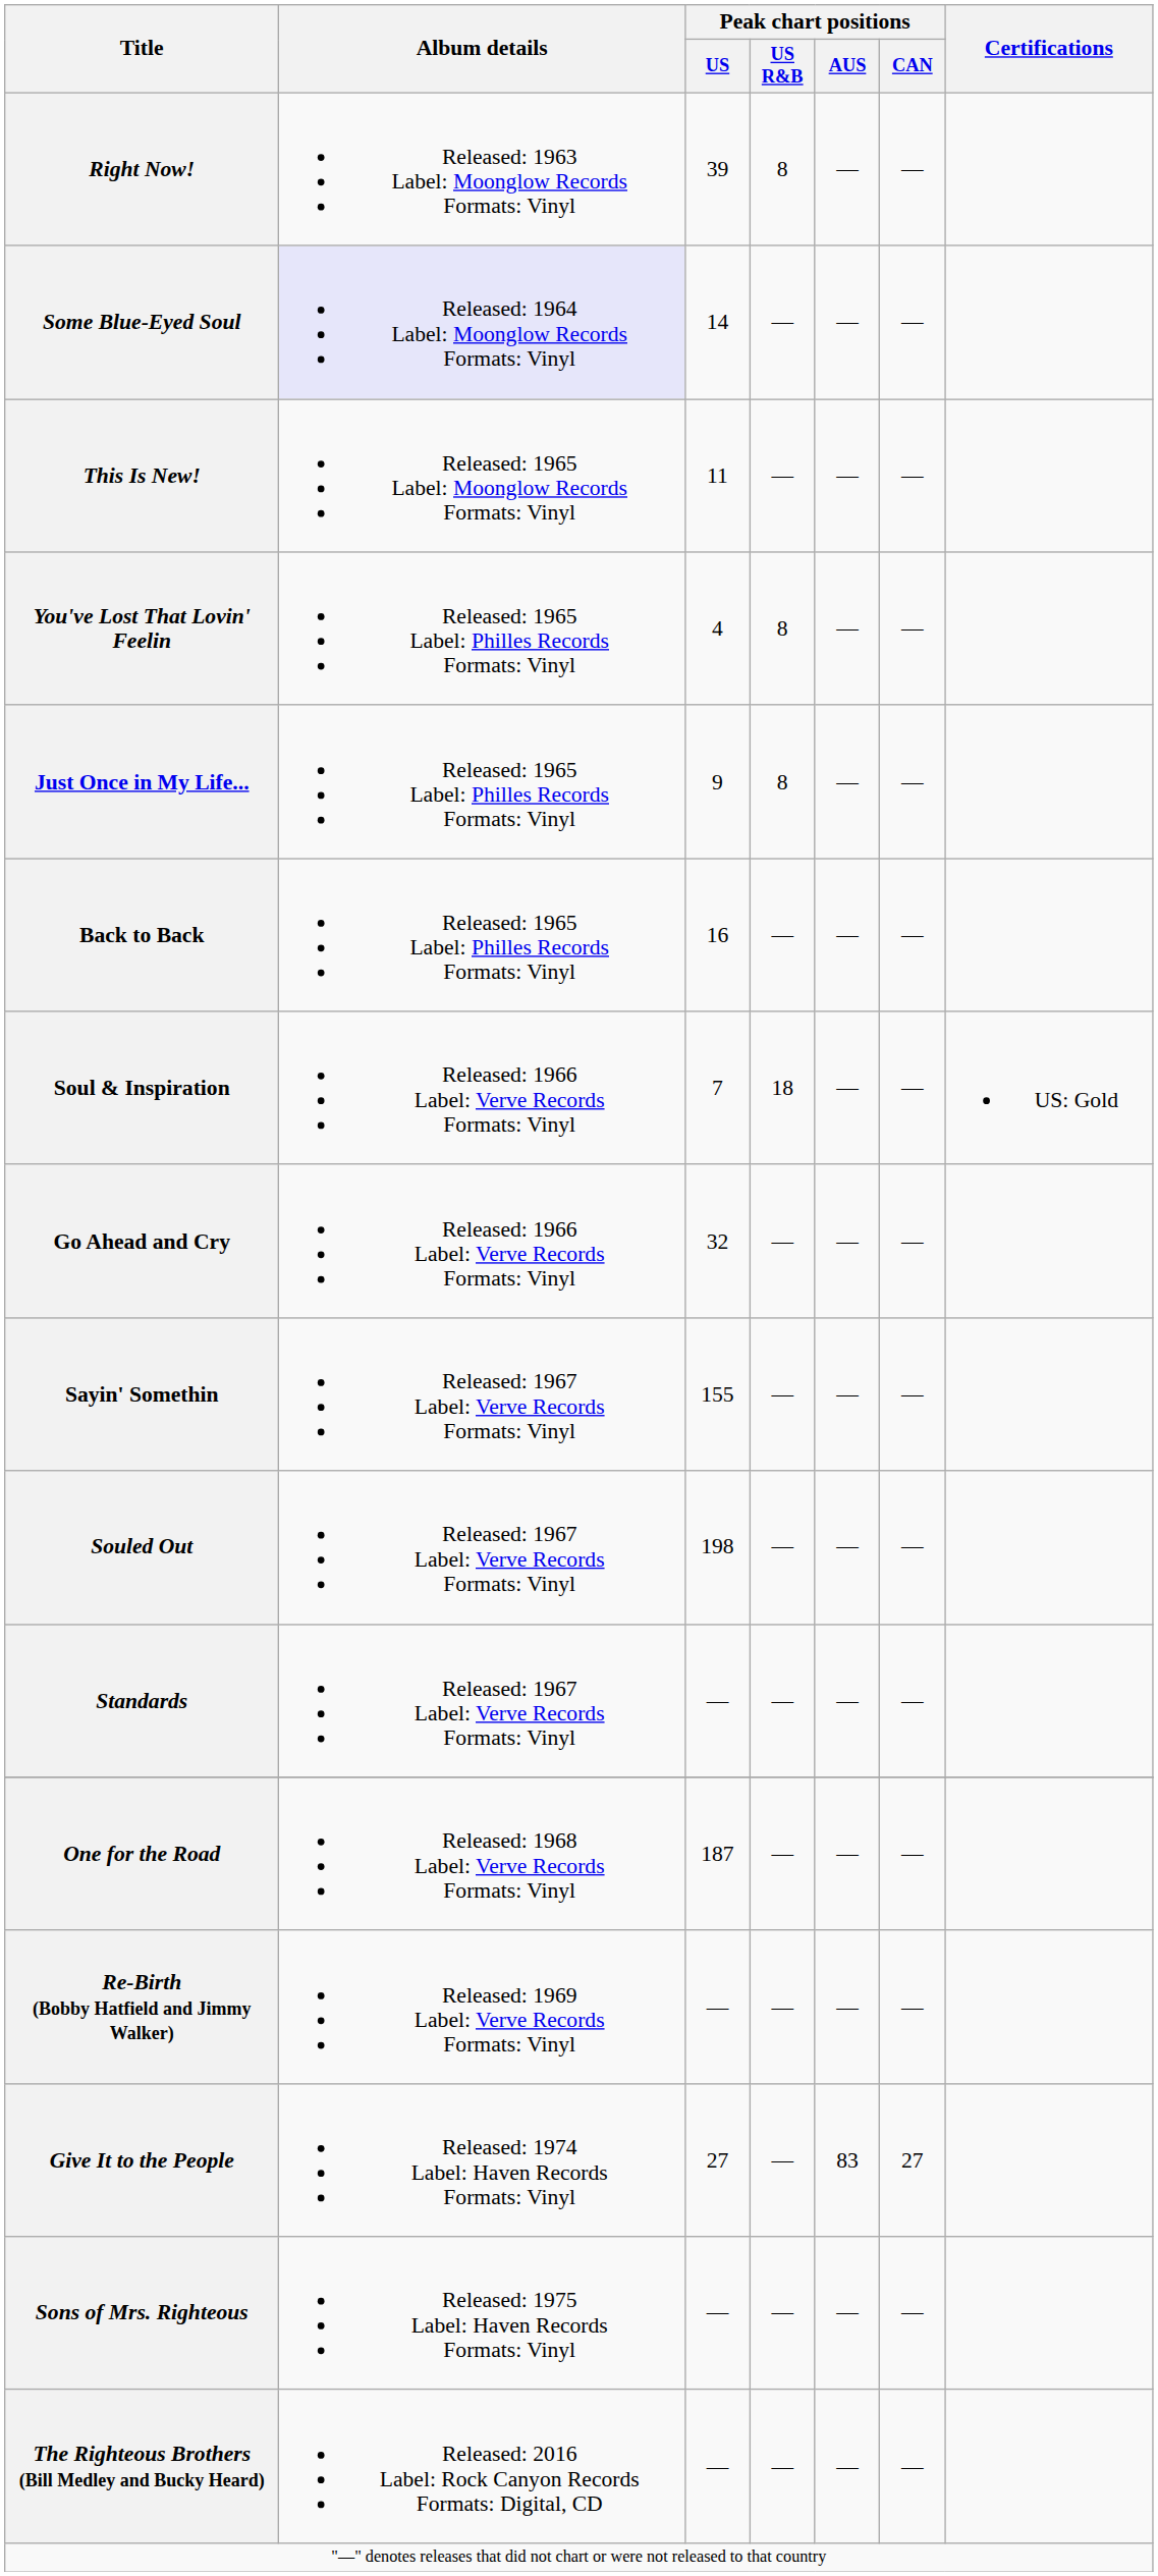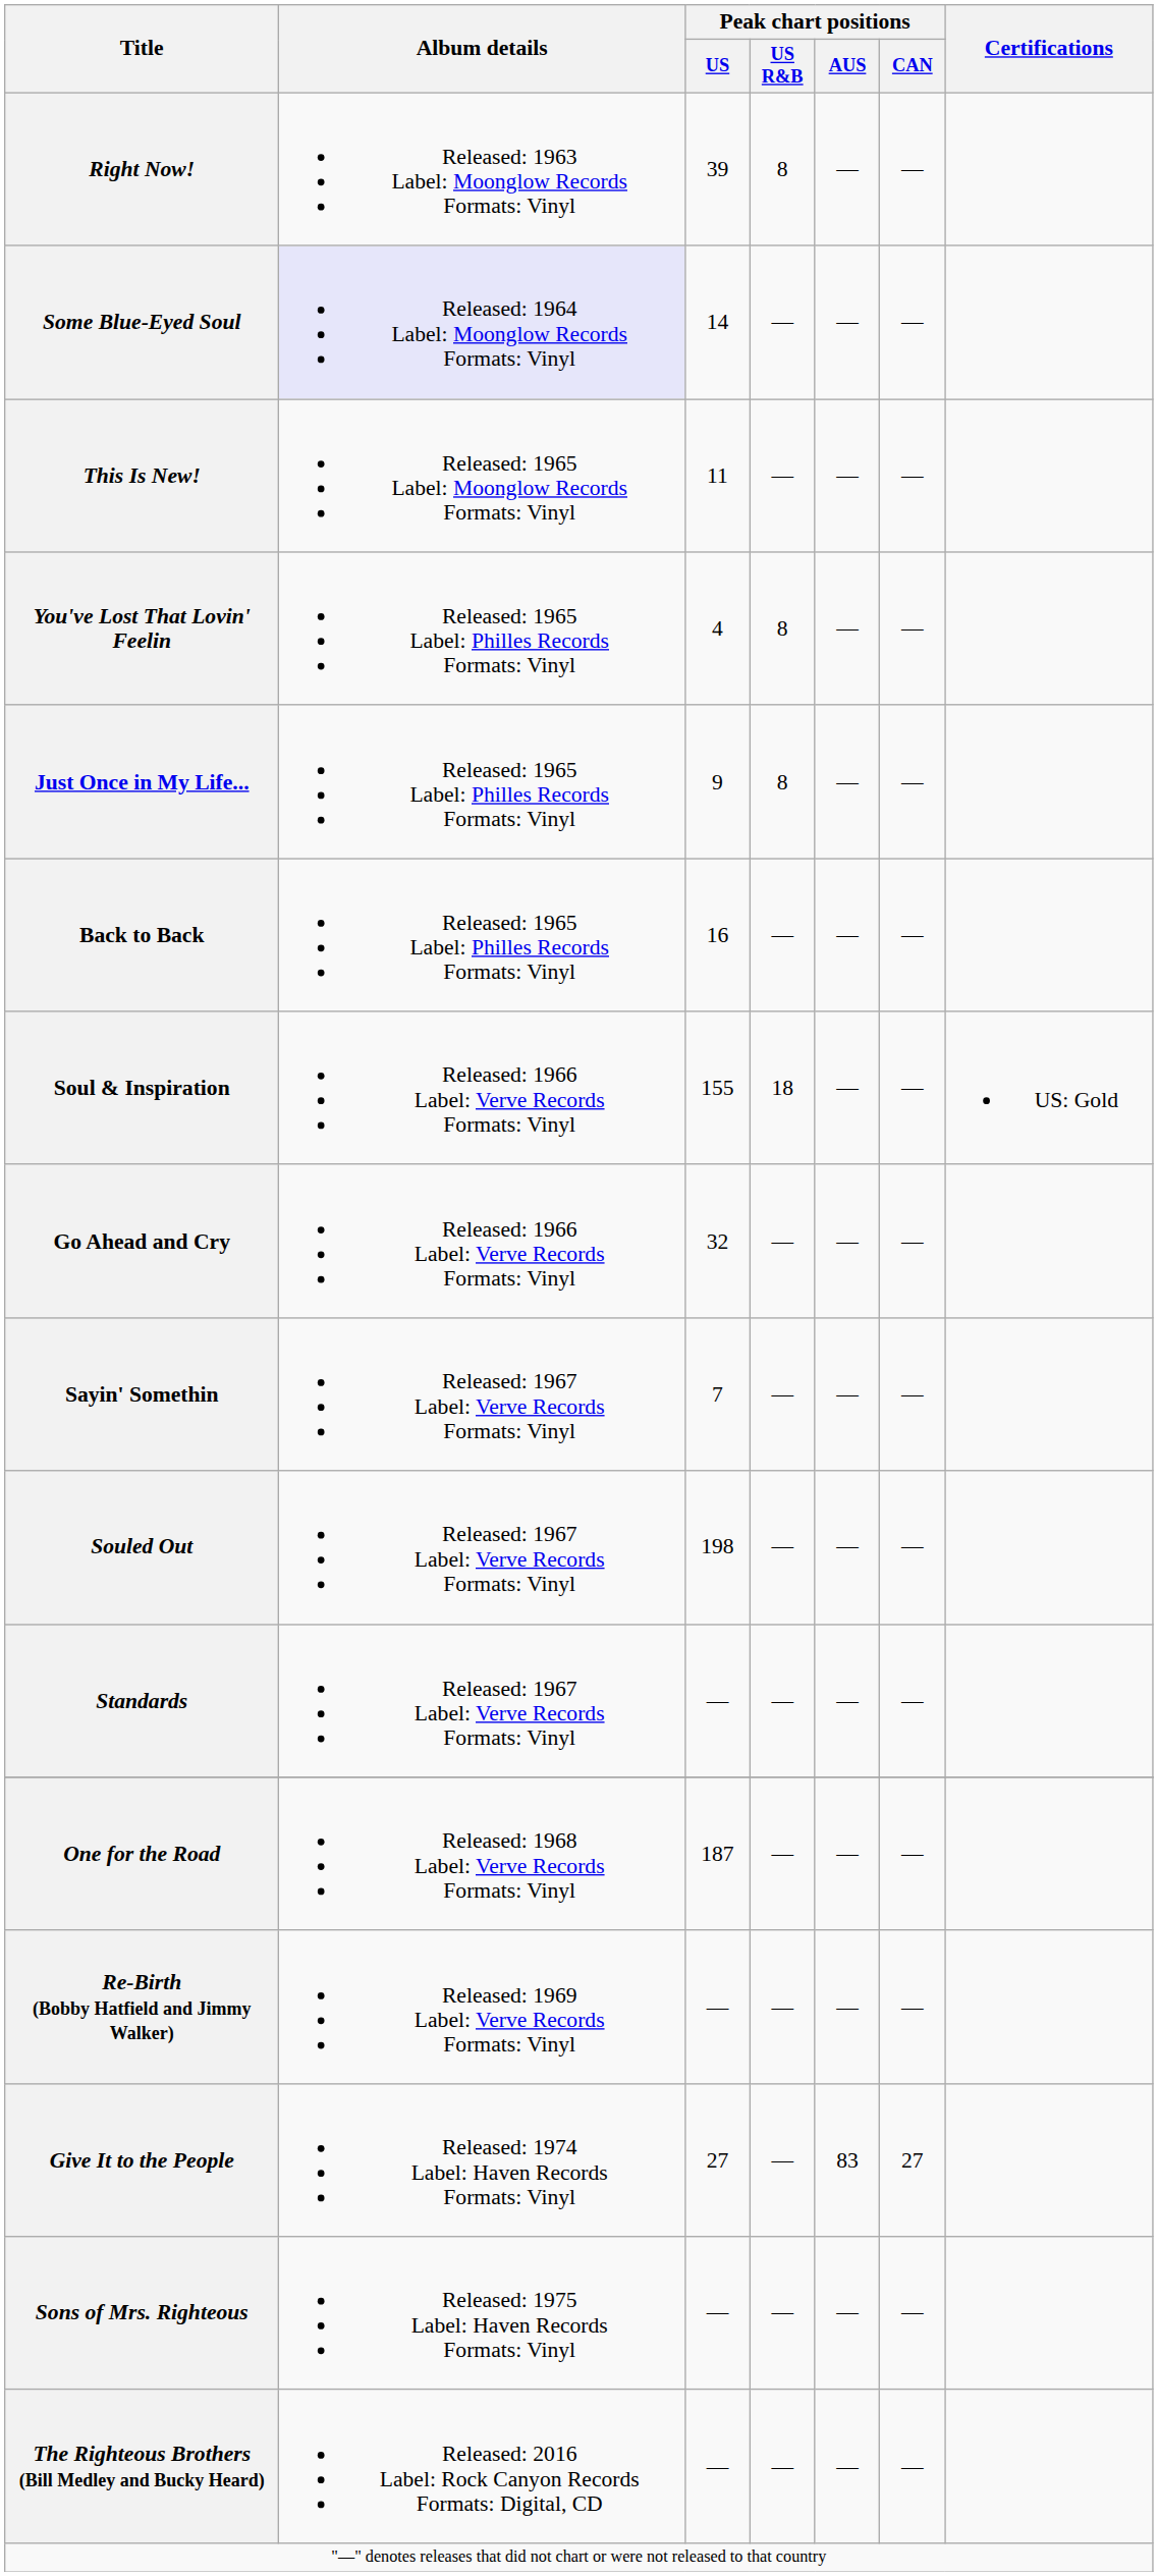 <table class="wikitable plainrowheaders" style="text-align:center;">
 <tr>
 <th scope="col" rowspan="2" style="width:12em;">Title</th>
 <th scope="col" rowspan="2" style="width:18em;">Album details</th>
 <th scope="col" colspan="4">Peak chart positions</th>
 <th scope="col" rowspan="2" style="width:9em;"><a href='#'>Certifications</a></th>
 </tr>
 <tr>
 <th scope="col" style="width:3em;font-size:85%;"><a href='#'>US</a><br></th>
 <th scope="col" style="width:3em;font-size:85%;"><a href='#'>US<br>R&B</a><br></th>
 <th scope="col" style="width:3em;font-size:85%;"><a href='#'>AUS</a><br></th>
 <th scope="col" style="width:3em;font-size:85%;"><a href='#'>CAN</a><br></th>
 </tr>
 <tr>
 <th scope="row"><em>Right Now!</em></th>
 <td><br><ul><li>Released: 1963</li><li>Label: <a href='#'>Moonglow Records</a></li><li>Formats: Vinyl</li></ul></td>
 <td>39</td>
 <td>8</td>
 <td>—</td>
 <td>—</td>
 <td></td>
 </tr>
 <tr>
 <th scope="row"><em>Some Blue-Eyed Soul</em></th>
 <td style="background: lavender;"><br><ul><li>Released: 1964</li><li>Label: <a href='#'>Moonglow Records</a></li><li>Formats: Vinyl</li></ul></td>
 <td>14</td>
 <td>—</td>
 <td>—</td>
 <td>—</td>
 <td></td>
 </tr>
 <tr>
 <th scope="row"><em>This Is New!</em></th>
 <td><br><ul><li>Released: 1965</li><li>Label: <a href='#'>Moonglow Records</a></li><li>Formats: Vinyl</li></ul></td>
 <td>11</td>
 <td>—</td>
 <td>—</td>
 <td>—</td>
 <td></td>
 </tr>
 <tr>
 <th scope="row"><em>You've Lost That Lovin' Feelin<strong></th>
 <td><br><ul><li>Released: 1965</li><li>Label: <a href='#'>Philles Records</a></li><li>Formats: Vinyl</li></ul></td>
 <td>4</td>
 <td>8</td>
 <td>—</td>
 <td>—</td>
 <td></td>
 </tr>
 <tr>
 <th scope="row"></em><a href='#'>Just Once in My Life...</a><em></th>
 <td><br><ul><li>Released: 1965</li><li>Label: <a href='#'>Philles Records</a></li><li>Formats: Vinyl</li></ul></td>
 <td>9</td>
 <td>8</td>
 <td>—</td>
 <td>—</td>
 <td></td>
 </tr>
 <tr>
 <th scope="row"></em>Back to Back<em></th>
 <td><br><ul><li>Released: 1965</li><li>Label: <a href='#'>Philles Records</a></li><li>Formats: Vinyl</li></ul></td>
 <td>16</td>
 <td>—</td>
 <td>—</td>
 <td>—</td>
 <td></td>
 </tr>
 <tr>
 <th scope="row"></em>Soul & Inspiration<em></th>
 <td><br><ul><li>Released: 1966</li><li>Label: <a href='#'>Verve Records</a></li><li>Formats: Vinyl</li></ul></td>
-<td>7</td>
+<td>155</td>
 <td>18</td>
 <td>—</td>
 <td>—</td>
 <td><br><ul><li>US: Gold</li></ul></td>
 </tr>
 <tr>
 <th scope="row"></em>Go Ahead and Cry<em></th>
 <td><br><ul><li>Released: 1966</li><li>Label: <a href='#'>Verve Records</a></li><li>Formats: Vinyl</li></ul></td>
 <td>32</td>
 <td>—</td>
 <td>—</td>
 <td>—</td>
 <td></td>
 </tr>
 <tr>
 <th scope="row"></em>Sayin' Somethin</strong></th>
 <td><br><ul><li>Released: 1967</li><li>Label: <a href='#'>Verve Records</a></li><li>Formats: Vinyl</li></ul></td>
-<td>155</td>
+<td>7</td>
 <td>—</td>
 <td>—</td>
 <td>—</td>
 <td></td>
 </tr>
 <tr>
 <th scope="row"><em>Souled Out</em></th>
 <td><br><ul><li>Released: 1967</li><li>Label: <a href='#'>Verve Records</a></li><li>Formats: Vinyl</li></ul></td>
 <td>198</td>
 <td>—</td>
 <td>—</td>
 <td>—</td>
 <td></td>
 </tr>
 <tr>
 <th scope="row"><em>Standards</em></th>
 <td><br><ul><li>Released: 1967</li><li>Label: <a href='#'>Verve Records</a></li><li>Formats: Vinyl</li></ul></td>
 <td>—</td>
 <td>—</td>
 <td>—</td>
 <td>—</td>
 <td></td>
 </tr>
 <tr>
 </tr>
 <tr>
 <th scope="row"><em>One for the Road</em></th>
 <td><br><ul><li>Released: 1968</li><li>Label: <a href='#'>Verve Records</a></li><li>Formats: Vinyl</li></ul></td>
 <td>187</td>
 <td>—</td>
 <td>—</td>
 <td>—</td>
 <td></td>
 </tr>
 <tr>
 <th scope="row"><em>Re-Birth</em><br><small>(Bobby Hatfield and Jimmy Walker)</small></th>
 <td><br><ul><li>Released: 1969</li><li>Label: <a href='#'>Verve Records</a></li><li>Formats: Vinyl</li></ul></td>
 <td>—</td>
 <td>—</td>
 <td>—</td>
 <td>—</td>
 <td></td>
 </tr>
 <tr>
 <th scope="row"><em>Give It to the People</em></th>
 <td><br><ul><li>Released: 1974</li><li>Label: Haven Records</li><li>Formats: Vinyl</li></ul></td>
 <td>27</td>
 <td>—</td>
 <td>83</td>
 <td>27</td>
 <td></td>
 </tr>
 <tr>
 <th scope="row"><em>Sons of Mrs. Righteous</em></th>
 <td><br><ul><li>Released: 1975</li><li>Label: Haven Records</li><li>Formats: Vinyl</li></ul></td>
 <td>—</td>
 <td>—</td>
 <td>—</td>
 <td>—</td>
 <td></td>
 </tr>
 <tr>
 <th scope="row"><em>The Righteous Brothers</em><br><small>(Bill Medley and Bucky Heard)</small></th>
 <td><br><ul><li>Released: 2016</li><li>Label: Rock Canyon Records</li><li>Formats: Digital, CD</li></ul></td>
 <td>—</td>
 <td>—</td>
 <td>—</td>
 <td>—</td>
 <td></td>
 </tr>
 <tr>
 <td colspan="8" style="font-size:9pt">"—" denotes releases that did not chart or were not released to that country</td>
 </tr>
 </table>
